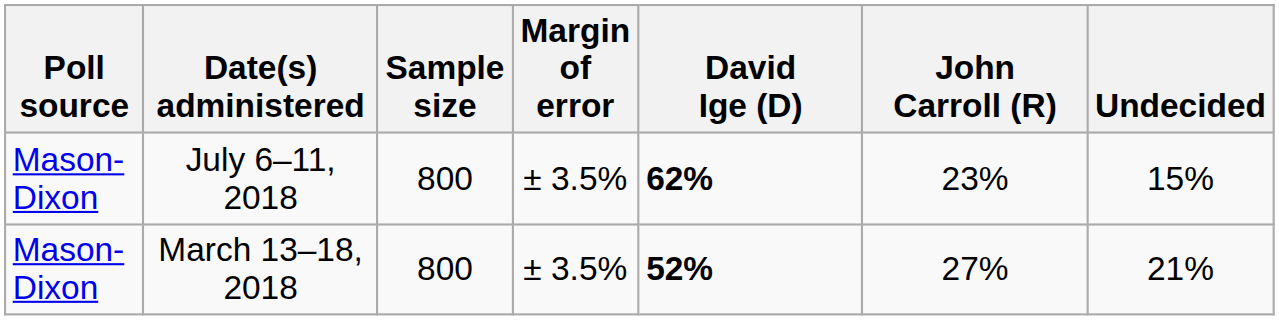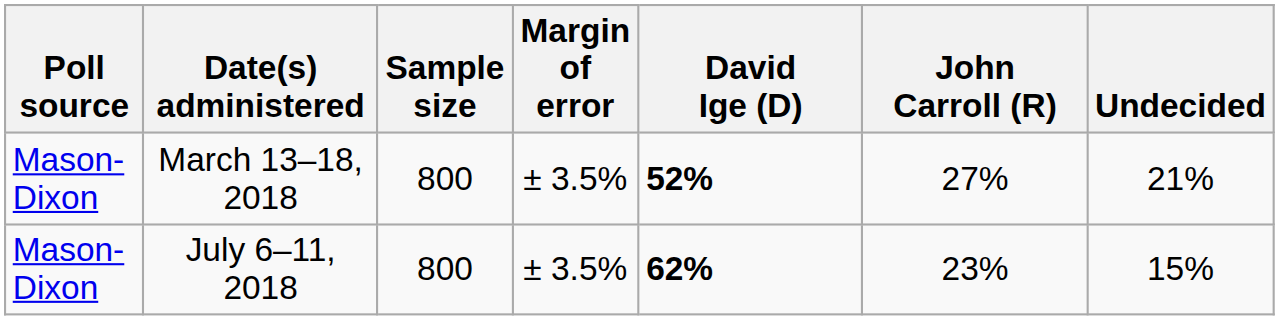 <table class="wikitable">
 <tr valign=bottom>
 <th>Poll source</th>
 <th>Date(s)<br>administered</th>
 <th>Sample<br>size</th>
 <th>Margin<br>of error</th>
 <th style="width:100px;">David<br>Ige (D)</th>
 <th style="width:100px;">John<br>Carroll (R)</th>
 <th>Undecided</th>
 </tr>
 <tr>
 <td><a href='#'>Mason-Dixon</a></td>
+<td align=center>March 13–18, 2018</td>
+<td align=center>800</td>
+<td align=center>± 3.5%</td>
+<td><strong>52%</strong></td>
+<td align=center>27%</td>
+<td align=center>21%</td>
+</tr>
+<tr>
+<td><a href='#'>Mason-Dixon</a></td>
 <td align=center>July 6–11, 2018</td>
 <td align=center>800</td>
 <td align=center>± 3.5%</td>
 <td><strong>62%</strong></td>
 <td align=center>23%</td>
 <td align=center>15%</td>
 </tr>
-<tr>
-<td><a href='#'>Mason-Dixon</a></td>
-<td align=center>March 13–18, 2018</td>
-<td align=center>800</td>
-<td align=center>± 3.5%</td>
-<td><strong>52%</strong></td>
-<td align=center>27%</td>
-<td align=center>21%</td>
-</tr>
 </table>
